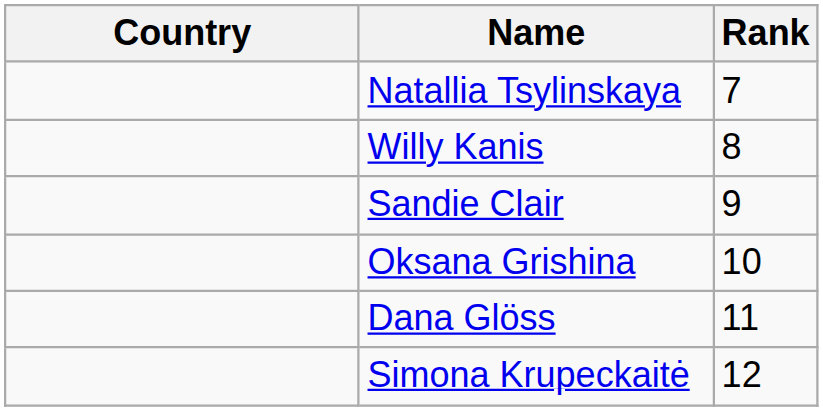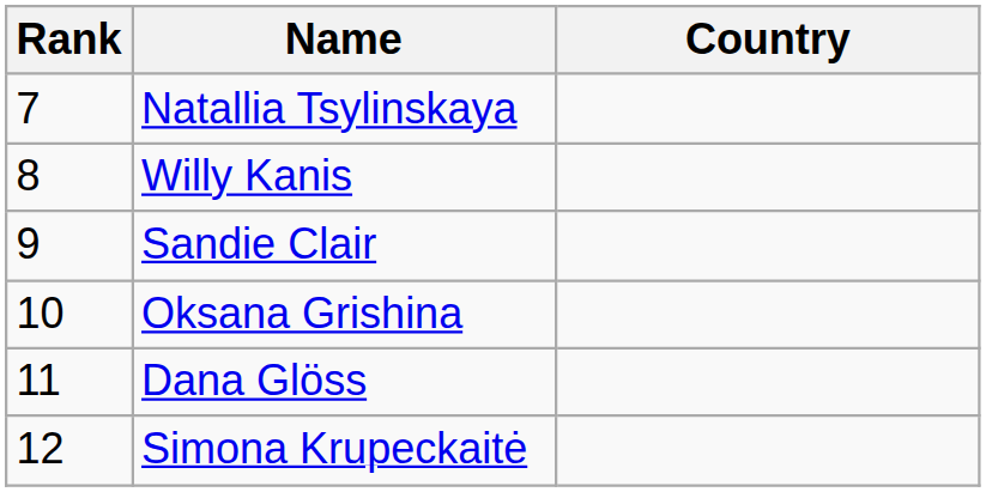 <table class="wikitable">
 <tr>
+<th width=20>Rank</th>
+<th width=150>Name</th>
 <th width=150>Country</th>
-<th width=150>Name</th>
-<th width=20>Rank</th>
 </tr>
 <tr>
+<td>7</td>
+<td><a href='#'>Natallia Tsylinskaya</a></td>
 <td></td>
-<td><a href='#'>Natallia Tsylinskaya</a></td>
-<td>7</td>
 </tr>
 <tr>
+<td>8</td>
+<td><a href='#'>Willy Kanis</a></td>
 <td></td>
-<td><a href='#'>Willy Kanis</a></td>
-<td>8</td>
 </tr>
 <tr>
+<td>9</td>
+<td><a href='#'>Sandie Clair</a></td>
 <td></td>
-<td><a href='#'>Sandie Clair</a></td>
-<td>9</td>
 </tr>
 <tr>
+<td>10</td>
+<td><a href='#'>Oksana Grishina</a></td>
 <td></td>
-<td><a href='#'>Oksana Grishina</a></td>
-<td>10</td>
 </tr>
 <tr>
+<td>11</td>
+<td><a href='#'>Dana Glöss</a></td>
 <td></td>
-<td><a href='#'>Dana Glöss</a></td>
-<td>11</td>
 </tr>
 <tr>
+<td>12</td>
+<td><a href='#'>Simona Krupeckaitė</a></td>
 <td></td>
-<td><a href='#'>Simona Krupeckaitė</a></td>
-<td>12</td>
 </tr>
 </table>
